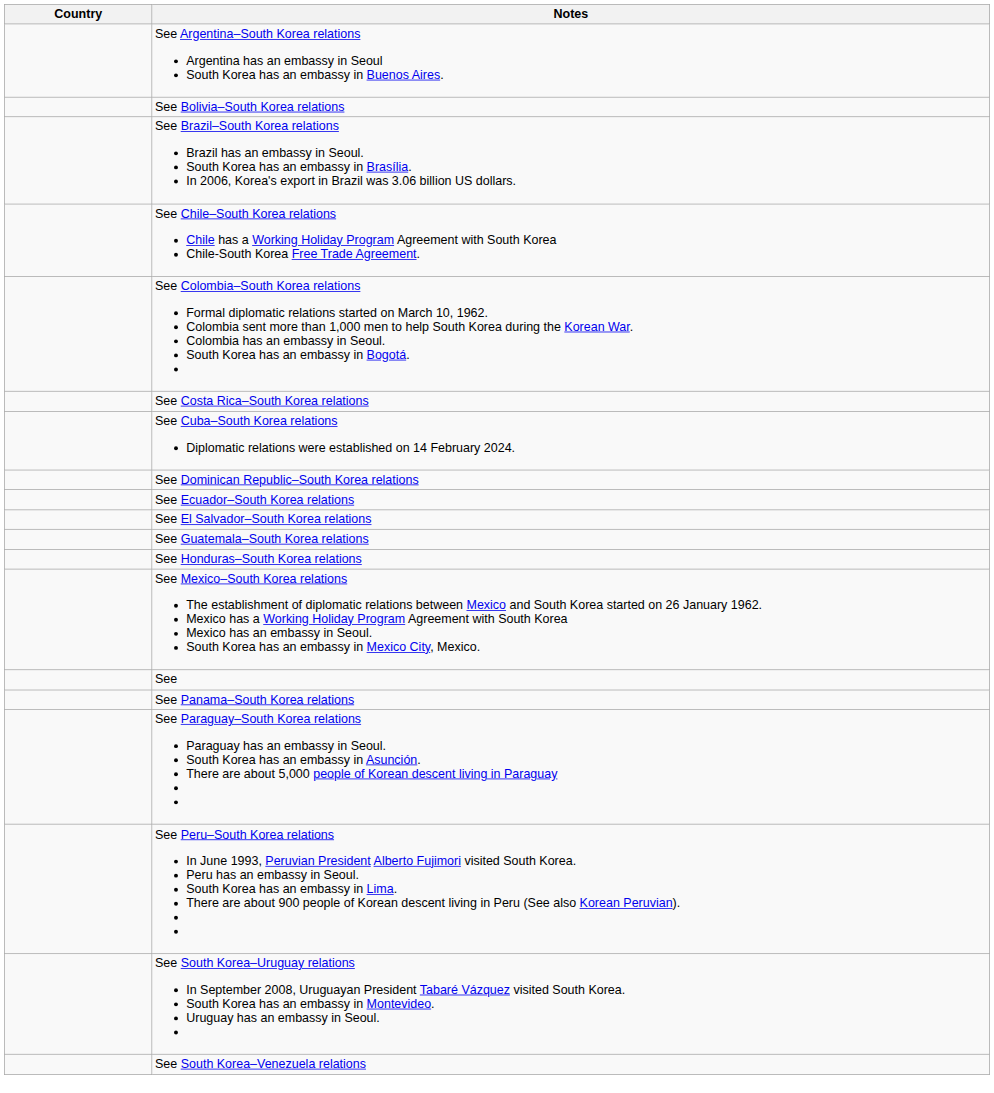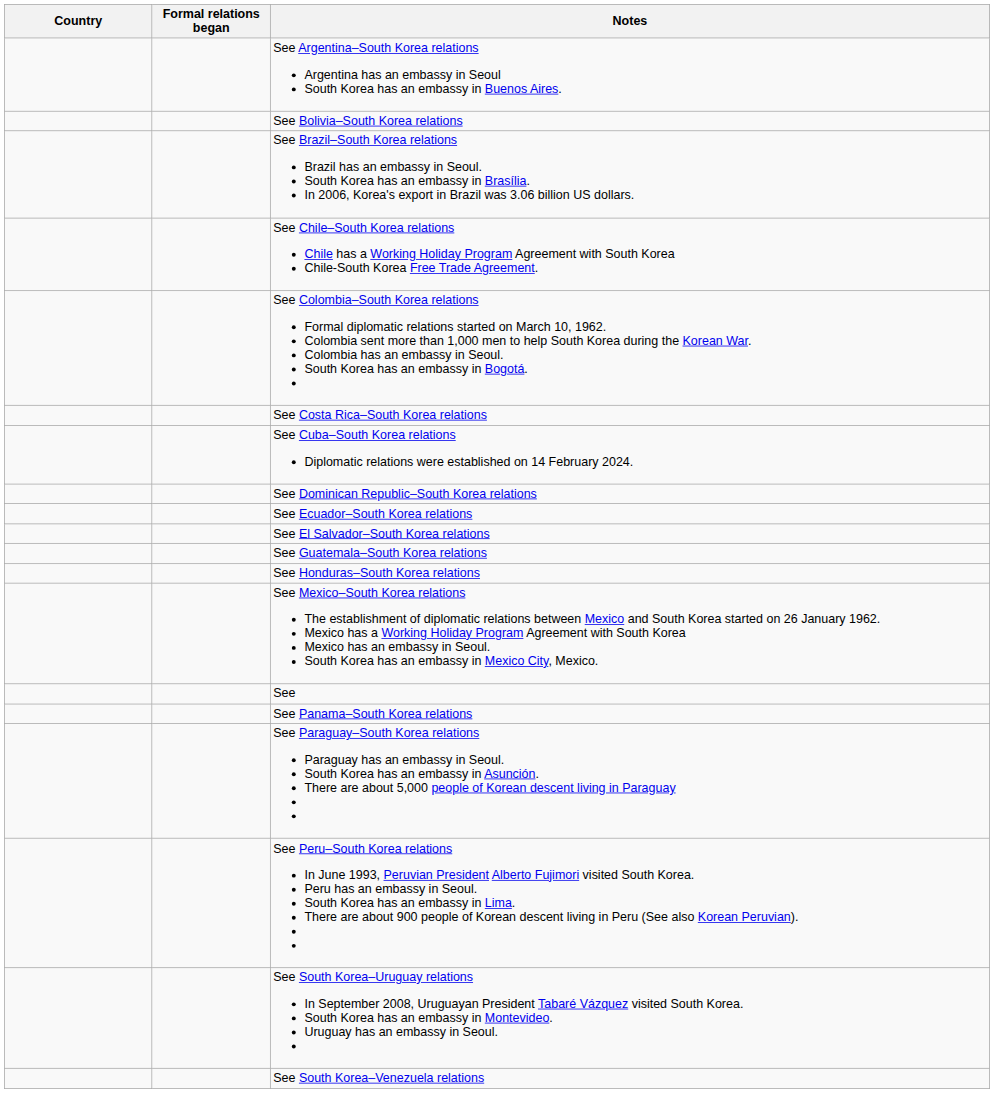 <table class="wikitable sortable" style="width:100%; margin:auto;">
 <tr>
 <th style="width:15%;">Country</th>
+<th style="width:12%;">Formal relations began</th>
 <th>Notes</th>
 </tr>
 <tr valign="top">
+<td></td>
 <td></td>
 <td>See <a href='#'>Argentina–South Korea relations</a><br><ul><li>Argentina has an embassy in Seoul</li><li>South Korea has an embassy in <a href='#'>Buenos Aires</a>.</li></ul></td>
 </tr>
 <tr valign="top">
 <td></td>
+<td></td>
 <td>See <a href='#'>Bolivia–South Korea relations</a></td>
 </tr>
 <tr valign="top">
+<td></td>
 <td></td>
 <td>See <a href='#'>Brazil–South Korea relations</a><br><ul><li>Brazil has an embassy in Seoul.</li><li>South Korea has an embassy in <a href='#'>Brasília</a>.</li><li>In 2006, Korea's export in Brazil was 3.06 billion US dollars.</li></ul></td>
 </tr>
 <tr valign="top">
 <td></td>
+<td></td>
 <td>See <a href='#'>Chile–South Korea relations</a><br><ul><li><a href='#'>Chile</a> has a <a href='#'>Working Holiday Program</a> Agreement with South Korea</li><li>Chile-South Korea <a href='#'>Free Trade Agreement</a>.</li></ul></td>
 </tr>
 <tr valign="top">
+<td></td>
 <td></td>
 <td>See <a href='#'>Colombia–South Korea relations</a><br><ul><li>Formal diplomatic relations started on March 10, 1962.</li><li>Colombia sent more than 1,000 men to help South Korea during the <a href='#'>Korean War</a>.</li><li>Colombia has an embassy in Seoul.</li><li>South Korea has an embassy in <a href='#'>Bogotá</a>.</li><li></li></ul></td>
 </tr>
 <tr valign="top">
 <td></td>
+<td></td>
 <td>See <a href='#'>Costa Rica–South Korea relations</a></td>
 </tr>
 <tr valign="top">
+<td></td>
 <td></td>
 <td>See <a href='#'>Cuba–South Korea relations</a><br><ul><li>Diplomatic relations were established on 14 February 2024.</li></ul></td>
 </tr>
 <tr valign="top">
 <td></td>
+<td></td>
 <td>See <a href='#'>Dominican Republic–South Korea relations</a></td>
 </tr>
 <tr valign="top">
+<td></td>
 <td></td>
 <td>See <a href='#'>Ecuador–South Korea relations</a></td>
 </tr>
 <tr valign="top">
 <td></td>
+<td></td>
 <td>See <a href='#'>El Salvador–South Korea relations</a></td>
 </tr>
 <tr valign="top">
+<td></td>
 <td></td>
 <td>See <a href='#'>Guatemala–South Korea relations</a></td>
 </tr>
 <tr valign="top">
 <td></td>
+<td></td>
 <td>See <a href='#'>Honduras–South Korea relations</a></td>
 </tr>
 <tr valign="top">
+<td></td>
 <td></td>
 <td>See <a href='#'>Mexico–South Korea relations</a><br><ul><li>The establishment of diplomatic relations between <a href='#'>Mexico</a> and South Korea started on 26 January 1962.</li><li>Mexico has a <a href='#'>Working Holiday Program</a> Agreement with South Korea</li><li>Mexico has an embassy in Seoul.</li><li>South Korea has an embassy in <a href='#'>Mexico City</a>, Mexico.</li></ul></td>
 </tr>
 <tr valign="top">
 <td></td>
+<td></td>
 <td>See </td>
 </tr>
 <tr valign="top">
+<td></td>
 <td></td>
 <td>See <a href='#'>Panama–South Korea relations</a></td>
 </tr>
 <tr valign="top">
 <td></td>
+<td></td>
 <td>See <a href='#'>Paraguay–South Korea relations</a><br><ul><li>Paraguay has an embassy in Seoul.</li><li>South Korea has an embassy in <a href='#'>Asunción</a>.</li><li>There are about 5,000 <a href='#'>people of Korean descent living in Paraguay</a></li><li></li><li></li></ul></td>
 </tr>
 <tr valign="top">
+<td></td>
 <td></td>
 <td>See <a href='#'>Peru–South Korea relations</a><br><ul><li>In June 1993, <a href='#'>Peruvian President</a> <a href='#'>Alberto Fujimori</a> visited South Korea.</li><li>Peru has an embassy in Seoul.</li><li>South Korea has an embassy in <a href='#'>Lima</a>.</li><li>There are about 900 people of Korean descent living in Peru (See also <a href='#'>Korean Peruvian</a>).</li><li></li><li></li></ul></td>
 </tr>
 <tr valign="top">
 <td></td>
+<td></td>
 <td>See <a href='#'>South Korea–Uruguay relations</a><br><ul><li>In September 2008, Uruguayan President <a href='#'>Tabaré Vázquez</a> visited South Korea.</li><li>South Korea has an embassy in <a href='#'>Montevideo</a>.</li><li>Uruguay has an embassy in Seoul.</li><li></li></ul></td>
 </tr>
 <tr valign="top">
 <td></td>
+<td></td>
 <td>See <a href='#'>South Korea–Venezuela relations</a></td>
 </tr>
 </table>
